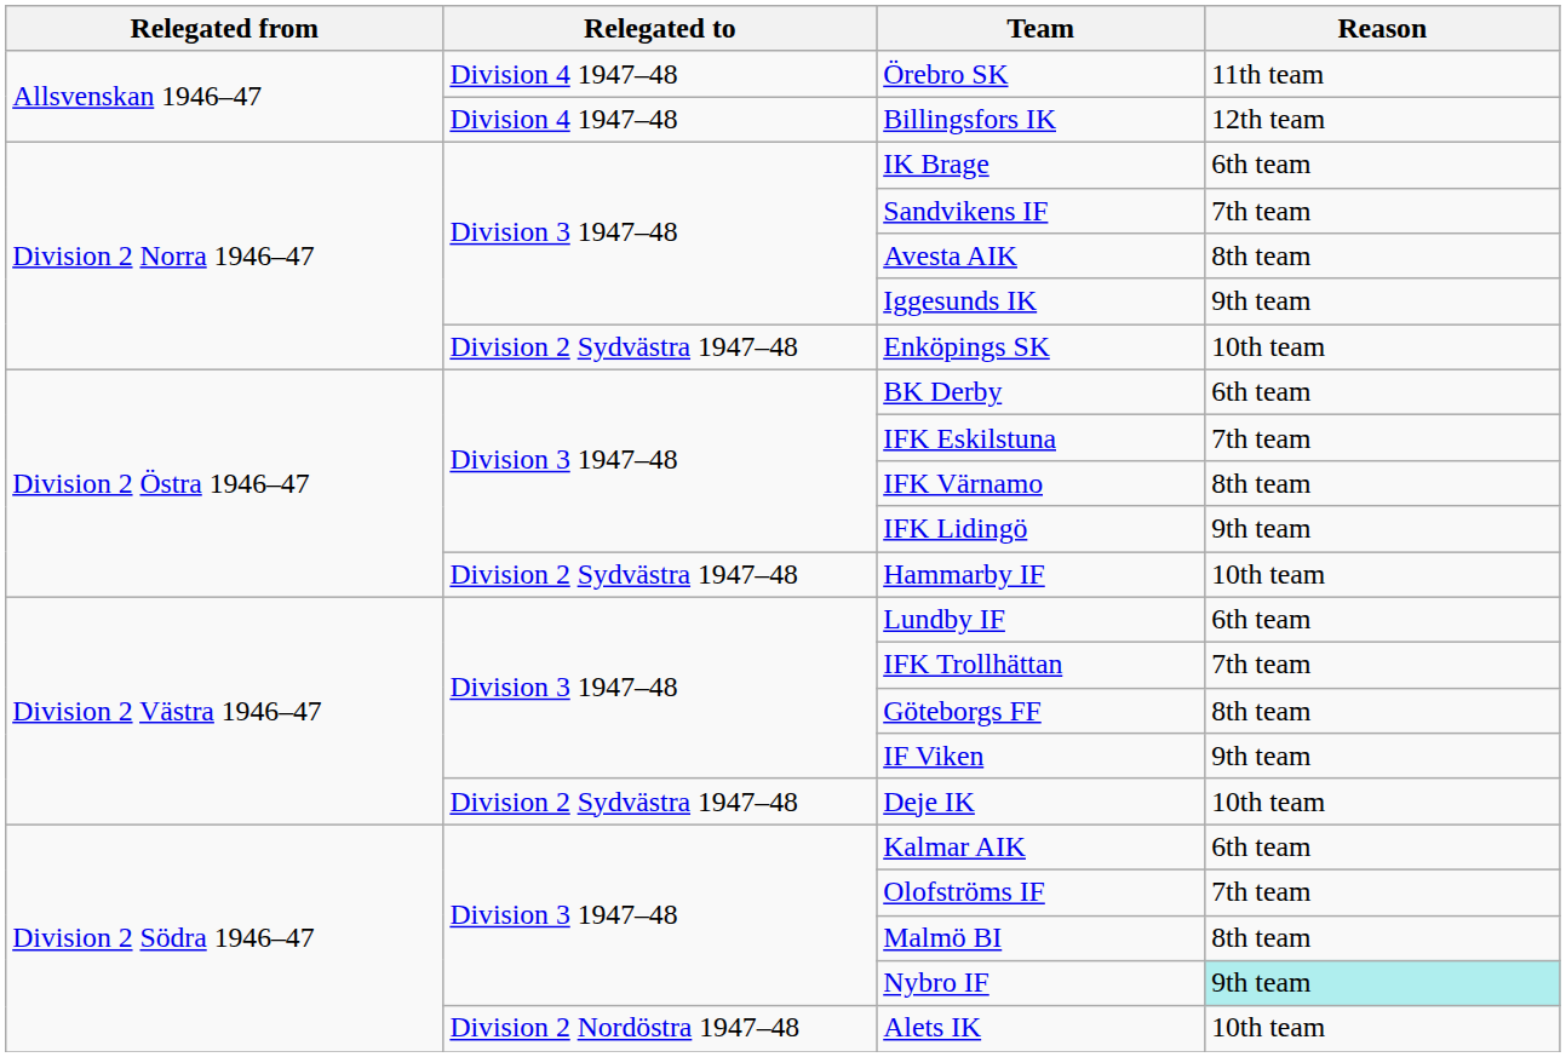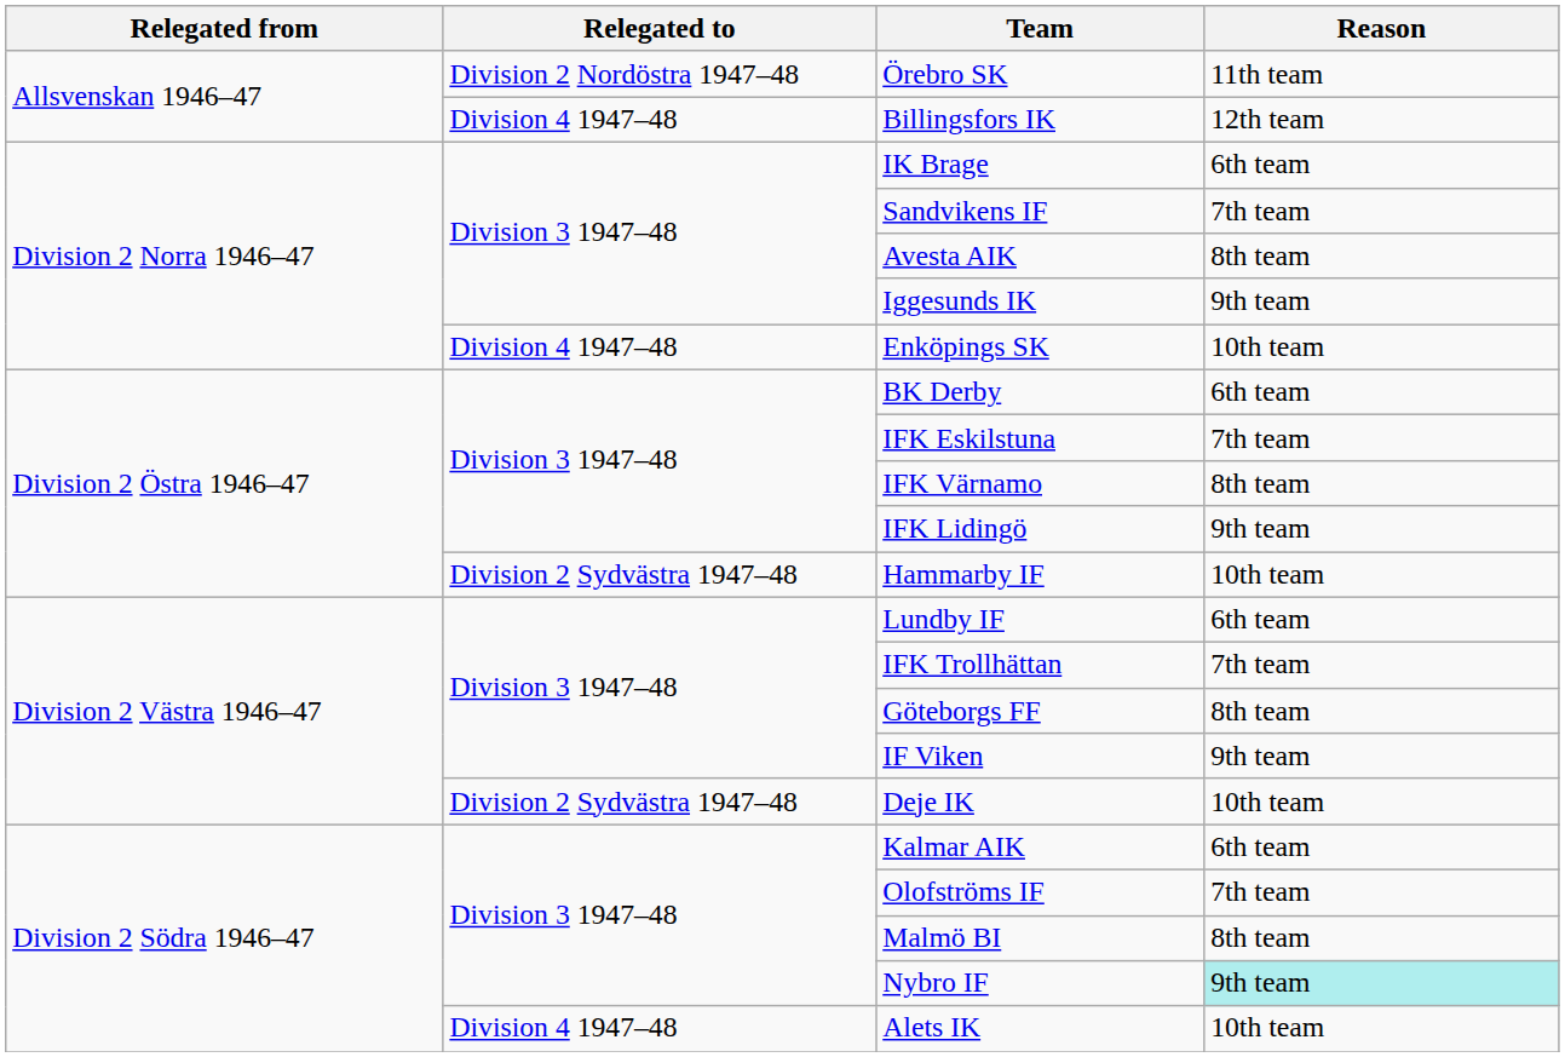 <table class="wikitable" style="text-align: left;">
 <tr>
 <th style="width: 275px;">Relegated from</th>
 <th style="width: 275px;">Relegated to</th>
 <th style="width: 200px;">Team</th>
 <th style="width: 225px;">Reason</th>
 </tr>
 <tr>
 <td rowspan=2><a href='#'>Allsvenskan</a> 1946–47</td>
-<td><a href='#'>Division 4</a> 1947–48</td>
+<td><a href='#'>Division 2</a> <a href='#'>Nordöstra</a> 1947–48</td>
 <td><a href='#'>Örebro SK</a></td>
 <td>11th team</td>
 </tr>
 <tr>
 <td><a href='#'>Division 4</a> 1947–48</td>
 <td><a href='#'>Billingsfors IK</a></td>
 <td>12th team</td>
 </tr>
 <tr>
 <td rowspan=5><a href='#'>Division 2</a> <a href='#'>Norra</a> 1946–47</td>
 <td rowspan=4><a href='#'>Division 3</a> 1947–48</td>
 <td><a href='#'>IK Brage</a></td>
 <td>6th team</td>
 </tr>
 <tr>
 <td><a href='#'>Sandvikens IF</a></td>
 <td>7th team</td>
 </tr>
 <tr>
 <td><a href='#'>Avesta AIK</a></td>
 <td>8th team</td>
 </tr>
 <tr>
 <td><a href='#'>Iggesunds IK</a></td>
 <td>9th team</td>
 </tr>
 <tr>
-<td><a href='#'>Division 2</a> <a href='#'>Sydvästra</a> 1947–48</td>
+<td><a href='#'>Division 4</a> 1947–48</td>
 <td><a href='#'>Enköpings SK</a></td>
 <td>10th team</td>
 </tr>
 <tr>
 <td rowspan=5><a href='#'>Division 2</a> <a href='#'>Östra</a> 1946–47</td>
 <td rowspan=4><a href='#'>Division 3</a> 1947–48</td>
 <td><a href='#'>BK Derby</a></td>
 <td>6th team</td>
 </tr>
 <tr>
 <td><a href='#'>IFK Eskilstuna</a></td>
 <td>7th team</td>
 </tr>
 <tr>
 <td><a href='#'>IFK Värnamo</a></td>
 <td>8th team</td>
 </tr>
 <tr>
 <td><a href='#'>IFK Lidingö</a></td>
 <td>9th team</td>
 </tr>
 <tr>
 <td><a href='#'>Division 2</a> <a href='#'>Sydvästra</a> 1947–48</td>
 <td><a href='#'>Hammarby IF</a></td>
 <td>10th team</td>
 </tr>
 <tr>
 <td rowspan=5><a href='#'>Division 2</a> <a href='#'>Västra</a> 1946–47</td>
 <td rowspan=4><a href='#'>Division 3</a> 1947–48</td>
 <td><a href='#'>Lundby IF</a></td>
 <td>6th team</td>
 </tr>
 <tr>
 <td><a href='#'>IFK Trollhättan</a></td>
 <td>7th team</td>
 </tr>
 <tr>
 <td><a href='#'>Göteborgs FF</a></td>
 <td>8th team</td>
 </tr>
 <tr>
 <td><a href='#'>IF Viken</a></td>
 <td>9th team</td>
 </tr>
 <tr>
 <td><a href='#'>Division 2</a> <a href='#'>Sydvästra</a> 1947–48</td>
 <td><a href='#'>Deje IK</a></td>
 <td>10th team</td>
 </tr>
 <tr>
 <td rowspan=5><a href='#'>Division 2</a> <a href='#'>Södra</a> 1946–47</td>
 <td rowspan=4><a href='#'>Division 3</a> 1947–48</td>
 <td><a href='#'>Kalmar AIK</a></td>
 <td>6th team</td>
 </tr>
 <tr>
 <td><a href='#'>Olofströms IF</a></td>
 <td>7th team</td>
 </tr>
 <tr>
 <td><a href='#'>Malmö BI</a></td>
 <td>8th team</td>
 </tr>
 <tr>
 <td><a href='#'>Nybro IF</a></td>
 <td style="background: paleturquoise;">9th team</td>
 </tr>
 <tr>
-<td><a href='#'>Division 2</a> <a href='#'>Nordöstra</a> 1947–48</td>
+<td><a href='#'>Division 4</a> 1947–48</td>
 <td><a href='#'>Alets IK</a></td>
 <td>10th team</td>
 </tr>
 </table>
